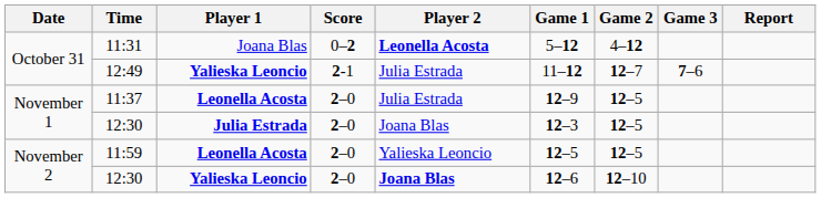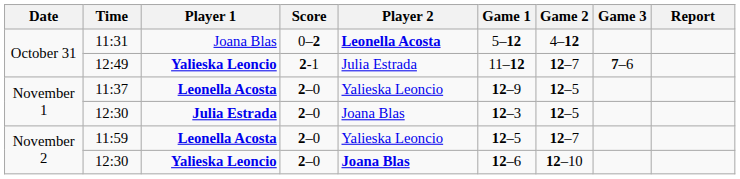 <table class="wikitable" style="font-size:90%; text-align:center">
 <tr>
 <th width="70">Date</th>
 <th width="50">Time</th>
 <th width="130">Player 1</th>
 <th width="50">Score</th>
 <th width="130">Player 2</th>
 <th width="50">Game 1</th>
 <th width="50">Game 2</th>
 <th width="50">Game 3</th>
 <th width="75">Report</th>
 </tr>
 <tr>
 <td rowspan="2">October 31</td>
 <td>11:31</td>
 <td align="right"><a href='#'>Joana Blas</a> </td>
 <td>0–<strong>2</strong></td>
 <td align="left"> <strong><a href='#'>Leonella Acosta</a></strong></td>
 <td>5–<strong>12</strong></td>
 <td>4–<strong>12</strong></td>
 <td></td>
 <td></td>
 </tr>
 <tr>
 <td>12:49</td>
 <td align="right"><strong><a href='#'>Yalieska Leoncio</a></strong> </td>
 <td><strong>2</strong>-1</td>
 <td align="left"> <a href='#'>Julia Estrada</a></td>
 <td>11–<strong>12</strong></td>
 <td><strong>12</strong>–7</td>
 <td><strong>7</strong>–6</td>
 <td></td>
 </tr>
 <tr>
 <td rowspan="2">November 1</td>
 <td>11:37</td>
 <td align="right"><strong><a href='#'>Leonella Acosta</a></strong> </td>
 <td><strong>2</strong>–0</td>
-<td align="left"> <a href='#'>Julia Estrada</a></td>
+<td align="left"> <a href='#'>Yalieska Leoncio</a></td>
 <td><strong>12</strong>–9</td>
 <td><strong>12</strong>–5</td>
 <td></td>
 <td></td>
 </tr>
 <tr>
 <td>12:30</td>
 <td align="right"><strong><a href='#'>Julia Estrada</a></strong> </td>
 <td><strong>2</strong>–0</td>
 <td align="left"> <a href='#'>Joana Blas</a></td>
 <td><strong>12</strong>–3</td>
 <td><strong>12</strong>–5</td>
 <td></td>
 <td></td>
 </tr>
 <tr>
 <td rowspan="2">November 2</td>
 <td>11:59</td>
 <td align="right"><strong><a href='#'>Leonella Acosta</a></strong> </td>
 <td><strong>2</strong>–0</td>
 <td align="left"> <a href='#'>Yalieska Leoncio</a></td>
 <td><strong>12</strong>–5</td>
-<td><strong>12</strong>–5</td>
+<td><strong>12</strong>–7</td>
 <td></td>
 <td></td>
 </tr>
 <tr>
 <td>12:30</td>
 <td align="right"><strong><a href='#'>Yalieska Leoncio</a></strong> </td>
 <td><strong>2</strong>–0</td>
 <td align="left"><strong> <a href='#'>Joana Blas</a></strong></td>
 <td><strong>12</strong>–6</td>
 <td><strong>12</strong>–10</td>
 <td></td>
 <td></td>
 </tr>
 </table>
